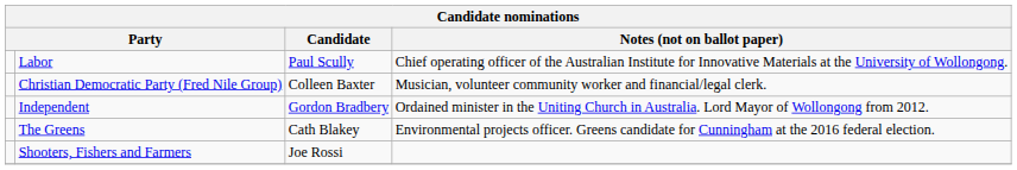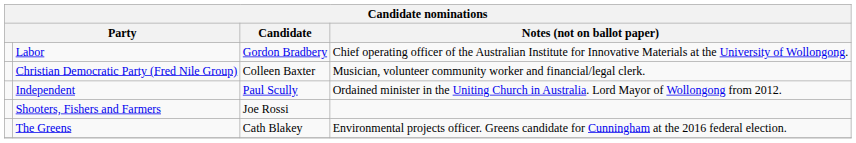 <table class="wikitable">
 <tr>
 <th colspan=4>Candidate nominations</th>
 </tr>
 <tr>
 <th colspan=2>Party</th>
 <th>Candidate</th>
 <th>Notes (not on ballot paper)</th>
 </tr>
 <tr>
 <td> </td>
 <td><a href='#'>Labor</a></td>
-<td><a href='#'>Paul Scully</a></td>
+<td><a href='#'>Gordon Bradbery</a></td>
 <td>Chief operating officer of the Australian Institute for Innovative Materials at the <a href='#'>University of Wollongong</a>.</td>
 </tr>
 <tr>
 <td> </td>
 <td><a href='#'>Christian Democratic Party (Fred Nile Group)</a></td>
 <td>Colleen Baxter</td>
 <td>Musician, volunteer community worker and financial/legal clerk.</td>
 </tr>
 <tr>
 <td> </td>
 <td><a href='#'>Independent</a></td>
-<td><a href='#'>Gordon Bradbery</a></td>
+<td><a href='#'>Paul Scully</a></td>
 <td>Ordained minister in the <a href='#'>Uniting Church in Australia</a>. Lord Mayor of <a href='#'>Wollongong</a> from 2012.</td>
+</tr>
+<tr>
+<td> </td>
+<td><a href='#'>Shooters, Fishers and Farmers</a></td>
+<td>Joe Rossi</td>
+<td></td>
 </tr>
 <tr>
 <td> </td>
 <td><a href='#'>The Greens</a></td>
 <td>Cath Blakey</td>
 <td>Environmental projects officer. Greens candidate for <a href='#'>Cunningham</a> at the 2016 federal election.</td>
 </tr>
 <tr>
-<td> </td>
-<td><a href='#'>Shooters, Fishers and Farmers</a></td>
-<td>Joe Rossi</td>
-<td></td>
-</tr>
-<tr>
 </tr>
 </table>
